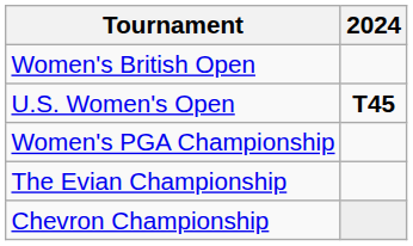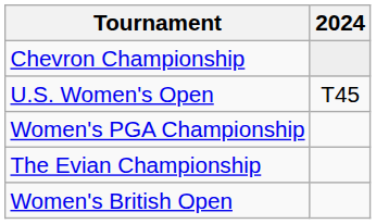 <table class="wikitable" style="font-size:95%;text-align:center;">
 <tr>
 <th>Tournament</th>
 <th>2024</th>
 </tr>
 <tr>
-<td align=left><a href='#'>Women's British Open</a></td>
-<td></td>
+<td align=left><a href='#'>Chevron Championship</a></td>
+<td style="background:#eeeeee;"></td>
 </tr>
 <tr>
 <td align=left><a href='#'>U.S. Women's Open</a></td>
-<td><strong>T45</strong></td>
+<td>T45</td>
 </tr>
 <tr>
 <td align=left><a href='#'>Women's PGA Championship</a></td>
 <td></td>
 </tr>
 <tr>
 <td align=left><a href='#'>The Evian Championship</a></td>
 <td></td>
 </tr>
 <tr>
-<td align=left><a href='#'>Chevron Championship</a></td>
-<td style="background:#eeeeee;"></td>
+<td align=left><a href='#'>Women's British Open</a></td>
+<td></td>
 </tr>
 </table>
